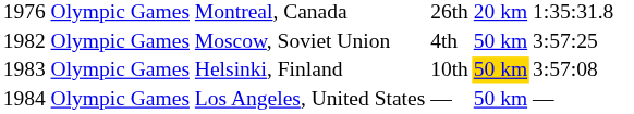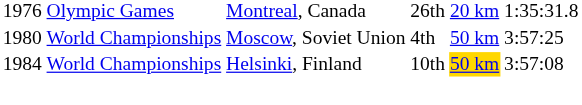 <table>
 <tr>
 <td>1976</td>
 <td><a href='#'>Olympic Games</a></td>
 <td><a href='#'>Montreal</a>, Canada</td>
 <td>26th</td>
 <td><a href='#'>20 km</a></td>
 <td>1:35:31.8</td>
 </tr>
 <tr>
-<td>1982</td>
-<td><a href='#'>Olympic Games</a></td>
+<td>1980</td>
+<td><a href='#'>World Championships</a></td>
 <td><a href='#'>Moscow</a>, Soviet Union</td>
 <td>4th</td>
 <td><a href='#'>50 km</a></td>
 <td>3:57:25</td>
 </tr>
 <tr>
-<td>1983</td>
-<td><a href='#'>Olympic Games</a></td>
+<td>1984</td>
+<td><a href='#'>World Championships</a></td>
 <td><a href='#'>Helsinki</a>, Finland</td>
 <td>10th</td>
 <td style="background: gold;"><a href='#'>50 km</a></td>
 <td>3:57:08</td>
 </tr>
-<tr>
-<td>1984</td>
-<td><a href='#'>Olympic Games</a></td>
-<td><a href='#'>Los Angeles</a>, United States</td>
-<td>—</td>
-<td><a href='#'>50 km</a></td>
-<td>—</td>
-<td></td>
-</tr>
 </table>
